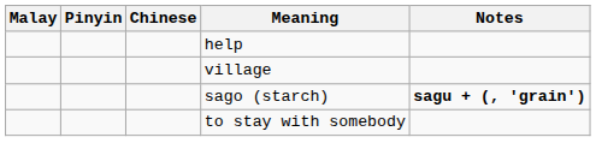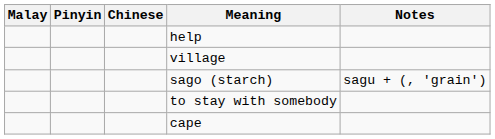 <table class="wikitable sortable">
 <tr>
 <th>Malay</th>
 <th>Pinyin</th>
 <th>Chinese</th>
 <th>Meaning</th>
 <th>Notes</th>
 </tr>
 <tr>
 <td></td>
 <td></td>
 <td></td>
 <td>help</td>
 <td></td>
 </tr>
 <tr>
 <td></td>
 <td></td>
 <td></td>
 <td>village</td>
 <td></td>
 </tr>
 <tr>
 <td></td>
 <td></td>
 <td></td>
 <td>sago (starch)</td>
-<td><strong>sagu +  (, 'grain')</strong></td>
+<td>sagu +  (, 'grain')</td>
 </tr>
 <tr>
 <td></td>
 <td></td>
 <td></td>
 <td>to stay with somebody</td>
 <td></td>
 </tr>
+<tr>
+<td></td>
+<td></td>
+<td></td>
+<td>cape</td>
+<td></td>
+</tr>
 </table>
